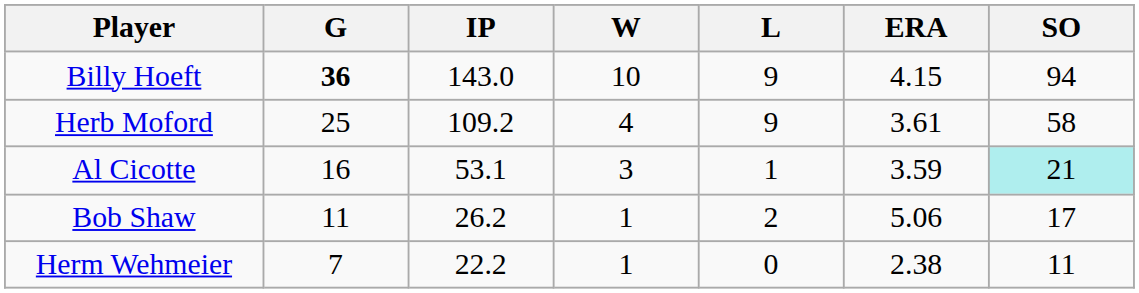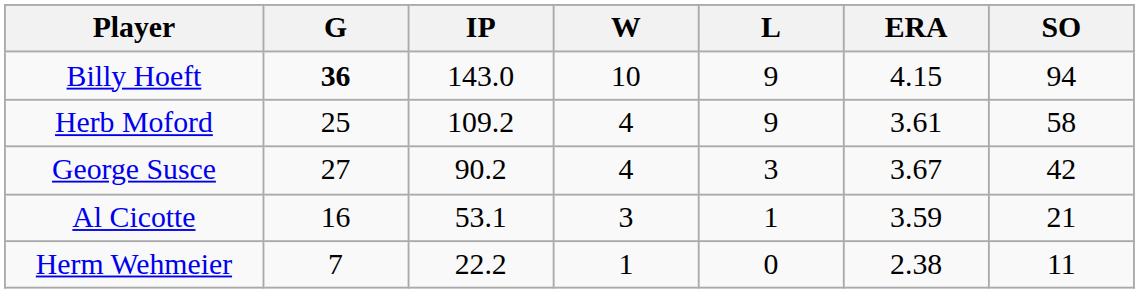 <table class="wikitable sortable">
 <tr>
 <th bgcolor="#DDDDFF" width="16%">Player</th>
 <th bgcolor="#DDDDFF" width="9%">G</th>
 <th bgcolor="#DDDDFF" width="9%">IP</th>
 <th bgcolor="#DDDDFF" width="9%">W</th>
 <th bgcolor="#DDDDFF" width="9%">L</th>
 <th bgcolor="#DDDDFF" width="9%">ERA</th>
 <th bgcolor="#DDDDFF" width="9%">SO</th>
 </tr>
 <tr align="center">
 <td><a href='#'>Billy Hoeft</a></td>
 <td><strong>36</strong></td>
 <td>143.0</td>
 <td>10</td>
 <td>9</td>
 <td>4.15</td>
 <td>94</td>
 </tr>
 <tr align=center>
 <td><a href='#'>Herb Moford</a></td>
 <td>25</td>
 <td>109.2</td>
 <td>4</td>
 <td>9</td>
 <td>3.61</td>
 <td>58</td>
 </tr>
 <tr align=center>
+<td><a href='#'>George Susce</a></td>
+<td>27</td>
+<td>90.2</td>
+<td>4</td>
+<td>3</td>
+<td>3.67</td>
+<td>42</td>
+</tr>
+<tr align=center>
 <td><a href='#'>Al Cicotte</a></td>
 <td>16</td>
 <td>53.1</td>
 <td>3</td>
 <td>1</td>
 <td>3.59</td>
-<td style="background: paleturquoise;">21</td>
-</tr>
-<tr align=center>
-<td><a href='#'>Bob Shaw</a></td>
-<td>11</td>
-<td>26.2</td>
-<td>1</td>
-<td>2</td>
-<td>5.06</td>
-<td>17</td>
+<td>21</td>
 </tr>
 <tr align=center>
 <td><a href='#'>Herm Wehmeier</a></td>
 <td>7</td>
 <td>22.2</td>
 <td>1</td>
 <td>0</td>
 <td>2.38</td>
 <td>11</td>
 </tr>
 </table>
